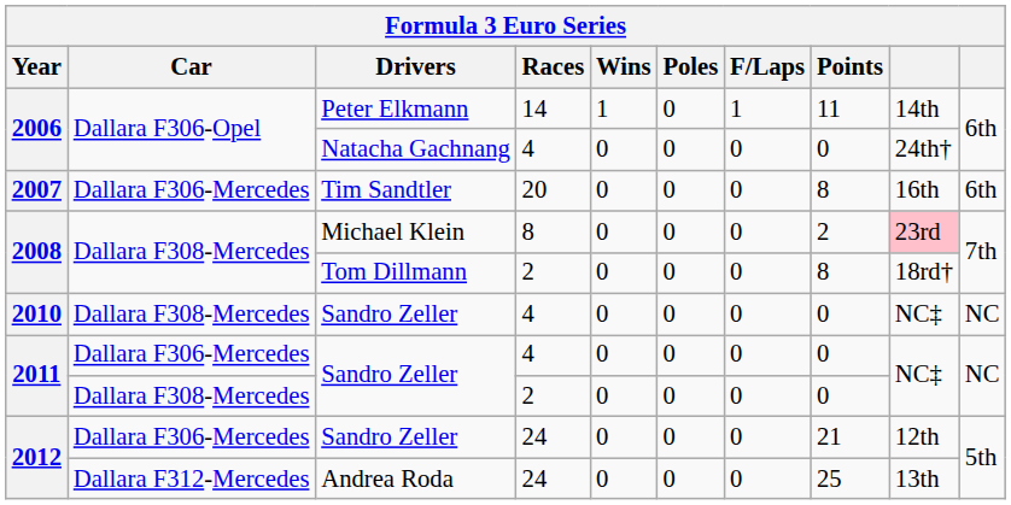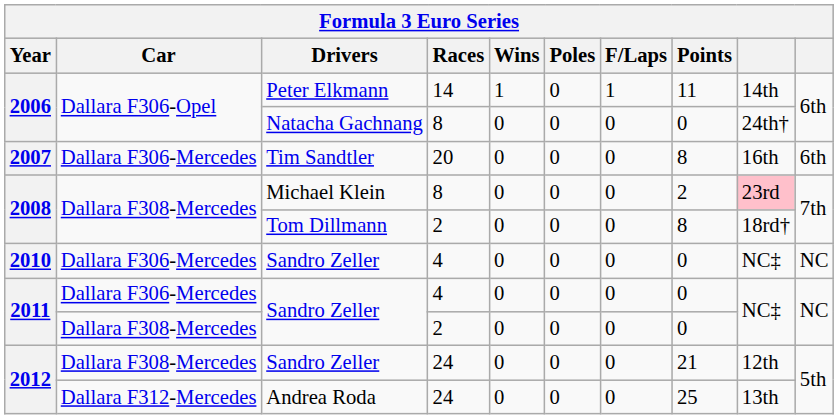 <table class="wikitable" style="font-size:85%">
 <tr>
 <th colspan="10" align="center"><a href='#'>Formula 3 Euro Series</a></th>
 </tr>
 <tr>
 <th>Year</th>
 <th>Car</th>
 <th>Drivers</th>
 <th>Races</th>
 <th>Wins</th>
 <th>Poles</th>
 <th>F/Laps</th>
 <th>Points</th>
 <th></th>
 <th></th>
 </tr>
 <tr>
 <th rowspan=2><a href='#'>2006</a></th>
 <td rowspan=2><a href='#'>Dallara F306</a>-<a href='#'>Opel</a></td>
 <td> <a href='#'>Peter Elkmann</a></td>
 <td>14</td>
 <td>1</td>
 <td>0</td>
 <td>1</td>
 <td>11</td>
 <td>14th</td>
 <td rowspan=2>6th</td>
 </tr>
 <tr>
 <td> <a href='#'>Natacha Gachnang</a></td>
-<td>4</td>
+<td>8</td>
 <td>0</td>
 <td>0</td>
 <td>0</td>
 <td>0</td>
 <td>24th†</td>
 </tr>
 <tr>
 <th rowspan=1><a href='#'>2007</a></th>
 <td rowspan=1><a href='#'>Dallara F306</a>-<a href='#'>Mercedes</a></td>
 <td> <a href='#'>Tim Sandtler</a></td>
 <td>20</td>
 <td>0</td>
 <td>0</td>
 <td>0</td>
 <td>8</td>
 <td>16th</td>
 <td rowspan=1>6th</td>
 </tr>
 <tr>
 <th rowspan=2><a href='#'>2008</a></th>
 <td rowspan=2><a href='#'>Dallara F308</a>-<a href='#'>Mercedes</a></td>
 <td> Michael Klein</td>
 <td>8</td>
 <td>0</td>
 <td>0</td>
 <td>0</td>
 <td>2</td>
 <td style="background: pink;">23rd</td>
 <td rowspan=2>7th</td>
 </tr>
 <tr>
 <td> <a href='#'>Tom Dillmann</a></td>
 <td>2</td>
 <td>0</td>
 <td>0</td>
 <td>0</td>
 <td>8</td>
 <td>18rd†</td>
 </tr>
 <tr>
 <th rowspan=1><a href='#'>2010</a></th>
-<td rowspan=1><a href='#'>Dallara F308</a>-<a href='#'>Mercedes</a></td>
+<td rowspan=1><a href='#'>Dallara F306</a>-<a href='#'>Mercedes</a></td>
 <td> <a href='#'>Sandro Zeller</a></td>
 <td>4</td>
 <td>0</td>
 <td>0</td>
 <td>0</td>
 <td>0</td>
 <td>NC‡</td>
 <td rowspan=1>NC</td>
 </tr>
 <tr>
 <th rowspan=2><a href='#'>2011</a></th>
 <td rowspan=1><a href='#'>Dallara F306</a>-<a href='#'>Mercedes</a></td>
 <td rowspan=2> <a href='#'>Sandro Zeller</a></td>
 <td>4</td>
 <td>0</td>
 <td>0</td>
 <td>0</td>
 <td>0</td>
 <td rowspan=2>NC‡</td>
 <td rowspan=2>NC</td>
 </tr>
 <tr>
 <td rowspan=1><a href='#'>Dallara F308</a>-<a href='#'>Mercedes</a></td>
 <td>2</td>
 <td>0</td>
 <td>0</td>
 <td>0</td>
 <td>0</td>
 </tr>
 <tr>
 <th rowspan=2><a href='#'>2012</a></th>
-<td rowspan=1><a href='#'>Dallara F306</a>-<a href='#'>Mercedes</a></td>
+<td rowspan=1><a href='#'>Dallara F308</a>-<a href='#'>Mercedes</a></td>
 <td> <a href='#'>Sandro Zeller</a></td>
 <td>24</td>
 <td>0</td>
 <td>0</td>
 <td>0</td>
 <td>21</td>
 <td>12th</td>
 <td rowspan=2>5th</td>
 </tr>
 <tr>
 <td rowspan=1><a href='#'>Dallara F312</a>-<a href='#'>Mercedes</a></td>
 <td> Andrea Roda</td>
 <td>24</td>
 <td>0</td>
 <td>0</td>
 <td>0</td>
 <td>25</td>
 <td>13th</td>
 </tr>
 </table>
